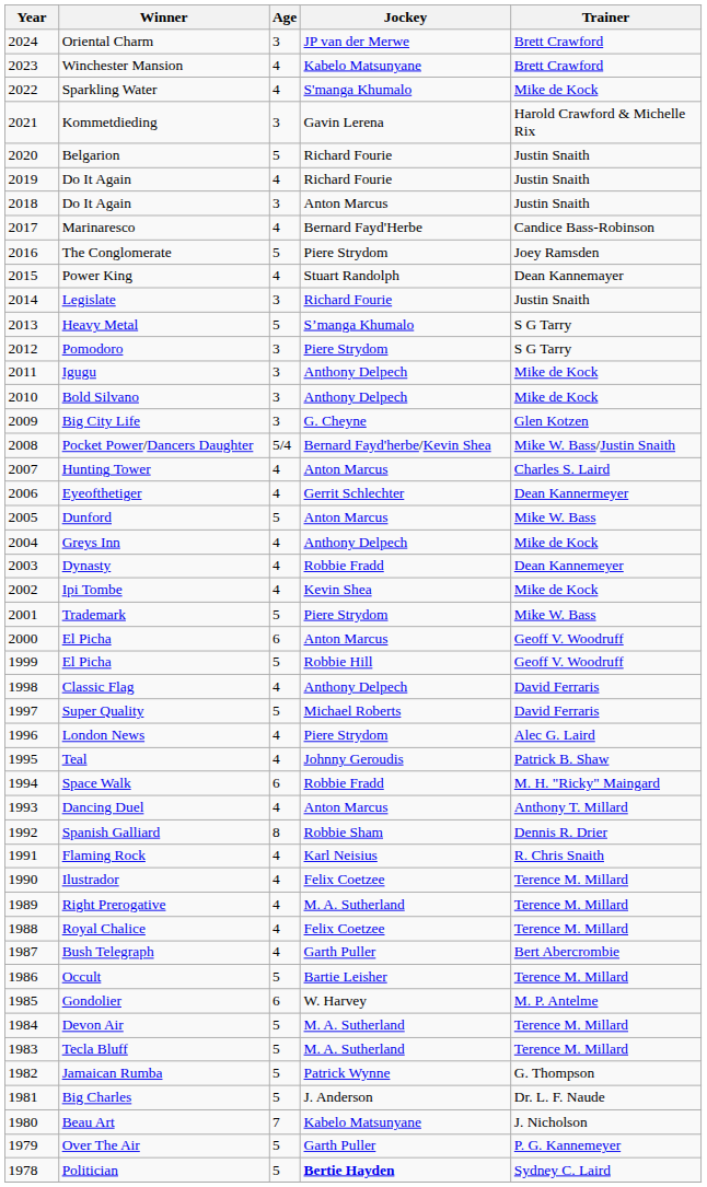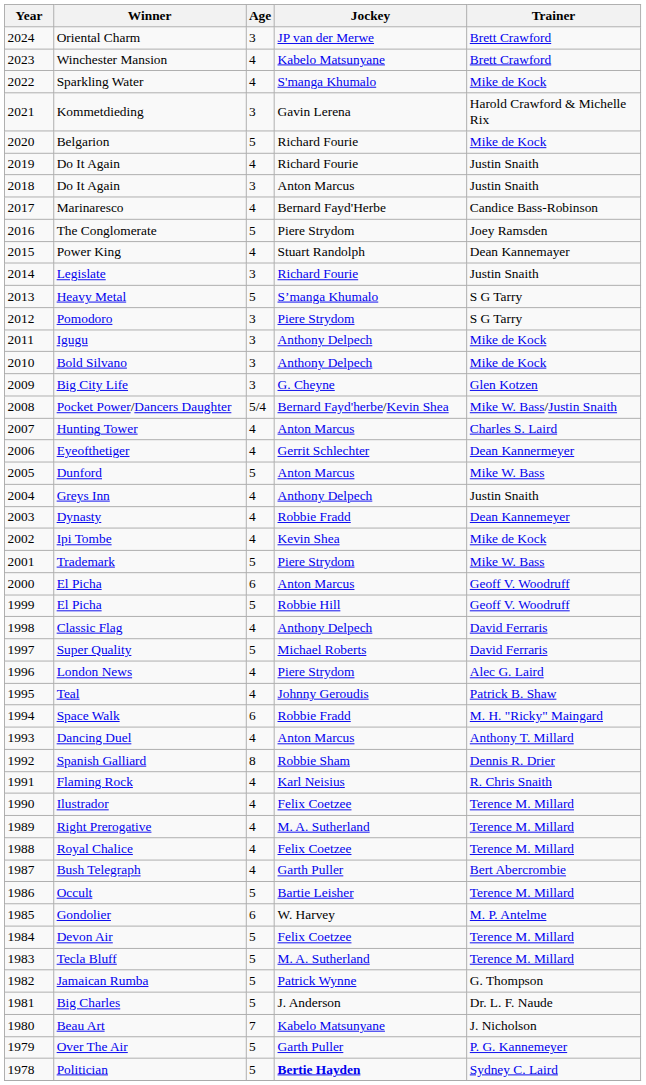 <table class="wikitable sortable" style="font-size:90%">
 <tr>
 <th style="width:46px">Year<br></th>
 <th style="width:200px">Winner<br></th>
 <th>Age<br></th>
 <th style="width:200px">Jockey<br></th>
 <th style="width:180px">Trainer<br></th>
 </tr>
 <tr>
 <td>2024</td>
 <td>Oriental Charm</td>
 <td>3</td>
 <td><a href='#'>JP van der Merwe</a></td>
 <td><a href='#'>Brett Crawford</a></td>
 </tr>
 <tr>
 <td>2023</td>
 <td>Winchester Mansion</td>
 <td>4</td>
 <td><a href='#'>Kabelo Matsunyane</a></td>
 <td><a href='#'>Brett Crawford</a></td>
 </tr>
 <tr>
 <td>2022</td>
 <td>Sparkling Water</td>
 <td>4</td>
 <td><a href='#'>S'manga Khumalo</a></td>
 <td><a href='#'>Mike de Kock</a></td>
 </tr>
 <tr>
 <td>2021</td>
 <td>Kommetdieding</td>
 <td>3</td>
 <td>Gavin Lerena</td>
 <td>Harold Crawford & Michelle Rix</td>
 </tr>
 <tr>
 <td>2020</td>
 <td>Belgarion</td>
 <td>5</td>
 <td>Richard Fourie</td>
-<td>Justin Snaith</td>
+<td><a href='#'>Mike de Kock</a></td>
 </tr>
 <tr>
 <td>2019</td>
 <td>Do It Again</td>
 <td>4</td>
 <td>Richard Fourie</td>
 <td>Justin Snaith</td>
 </tr>
 <tr>
 <td>2018</td>
 <td>Do It Again</td>
 <td>3</td>
 <td>Anton Marcus</td>
 <td>Justin Snaith</td>
 </tr>
 <tr>
 <td>2017</td>
 <td>Marinaresco</td>
 <td>4</td>
 <td>Bernard Fayd'Herbe</td>
 <td>Candice Bass-Robinson</td>
 </tr>
 <tr>
 <td>2016</td>
 <td>The Conglomerate</td>
 <td>5</td>
 <td>Piere Strydom</td>
 <td>Joey Ramsden</td>
 </tr>
 <tr>
 <td>2015</td>
 <td>Power King</td>
 <td>4</td>
 <td>Stuart Randolph</td>
 <td>Dean Kannemayer</td>
 </tr>
 <tr>
 <td>2014</td>
 <td><a href='#'>Legislate</a></td>
 <td>3</td>
 <td><a href='#'>Richard Fourie</a></td>
 <td>Justin Snaith</td>
 </tr>
 <tr>
 <td>2013</td>
 <td><a href='#'>Heavy Metal</a></td>
 <td>5</td>
 <td><a href='#'>S’manga Khumalo</a></td>
 <td>S G Tarry</td>
 </tr>
 <tr>
 <td>2012</td>
 <td><a href='#'>Pomodoro</a></td>
 <td>3</td>
 <td><a href='#'>Piere Strydom</a></td>
 <td>S G Tarry</td>
 </tr>
 <tr>
 <td>2011</td>
 <td><a href='#'>Igugu</a></td>
 <td>3</td>
 <td><a href='#'>Anthony Delpech</a></td>
 <td><a href='#'>Mike de Kock</a></td>
 </tr>
 <tr>
 <td>2010</td>
 <td><a href='#'>Bold Silvano</a></td>
 <td>3</td>
 <td><a href='#'>Anthony Delpech</a></td>
 <td><a href='#'>Mike de Kock</a></td>
 </tr>
 <tr>
 <td>2009</td>
 <td><a href='#'>Big City Life</a></td>
 <td>3</td>
 <td><a href='#'>G. Cheyne</a></td>
 <td><a href='#'>Glen Kotzen</a></td>
 </tr>
 <tr>
 <td>2008</td>
 <td><a href='#'>Pocket Power</a>/<a href='#'>Dancers Daughter</a></td>
 <td>5/4</td>
 <td><a href='#'>Bernard Fayd'herbe</a>/<a href='#'>Kevin Shea</a></td>
 <td><a href='#'>Mike W. Bass</a>/<a href='#'>Justin Snaith</a></td>
 </tr>
 <tr>
 <td>2007</td>
 <td><a href='#'>Hunting Tower</a></td>
 <td>4</td>
 <td><a href='#'>Anton Marcus</a></td>
 <td><a href='#'>Charles S. Laird</a></td>
 </tr>
 <tr>
 <td>2006</td>
 <td><a href='#'>Eyeofthetiger</a></td>
 <td>4</td>
 <td><a href='#'>Gerrit Schlechter</a></td>
 <td><a href='#'>Dean Kannermeyer</a></td>
 </tr>
 <tr>
 <td>2005</td>
 <td><a href='#'>Dunford</a></td>
 <td>5</td>
 <td><a href='#'>Anton Marcus</a></td>
 <td><a href='#'>Mike W. Bass</a></td>
 </tr>
 <tr>
 <td>2004</td>
 <td><a href='#'>Greys Inn</a></td>
 <td>4</td>
 <td><a href='#'>Anthony Delpech</a></td>
-<td><a href='#'>Mike de Kock</a></td>
+<td>Justin Snaith</td>
 </tr>
 <tr>
 <td>2003</td>
 <td><a href='#'>Dynasty</a></td>
 <td>4</td>
 <td><a href='#'>Robbie Fradd</a></td>
 <td><a href='#'>Dean Kannemeyer</a></td>
 </tr>
 <tr>
 <td>2002</td>
 <td><a href='#'>Ipi Tombe</a></td>
 <td>4</td>
 <td><a href='#'>Kevin Shea</a></td>
 <td><a href='#'>Mike de Kock</a></td>
 </tr>
 <tr>
 <td>2001</td>
 <td><a href='#'>Trademark</a></td>
 <td>5</td>
 <td><a href='#'>Piere Strydom</a></td>
 <td><a href='#'>Mike W. Bass</a></td>
 </tr>
 <tr>
 <td>2000</td>
 <td><a href='#'>El Picha</a></td>
 <td>6</td>
 <td><a href='#'>Anton Marcus</a></td>
 <td><a href='#'>Geoff V. Woodruff</a></td>
 </tr>
 <tr>
 <td>1999</td>
 <td><a href='#'>El Picha</a></td>
 <td>5</td>
 <td><a href='#'>Robbie Hill</a></td>
 <td><a href='#'>Geoff V. Woodruff</a></td>
 </tr>
 <tr>
 <td>1998</td>
 <td><a href='#'>Classic Flag</a></td>
 <td>4</td>
 <td><a href='#'>Anthony Delpech</a></td>
 <td><a href='#'>David Ferraris</a></td>
 </tr>
 <tr>
 <td>1997</td>
 <td><a href='#'>Super Quality</a></td>
 <td>5</td>
 <td><a href='#'>Michael Roberts</a></td>
 <td><a href='#'>David Ferraris</a></td>
 </tr>
 <tr>
 <td>1996</td>
 <td><a href='#'>London News</a></td>
 <td>4</td>
 <td><a href='#'>Piere Strydom</a></td>
 <td><a href='#'>Alec G. Laird</a></td>
 </tr>
 <tr>
 <td>1995</td>
 <td><a href='#'>Teal</a></td>
 <td>4</td>
 <td><a href='#'>Johnny Geroudis</a></td>
 <td><a href='#'>Patrick B. Shaw</a></td>
 </tr>
 <tr>
 <td>1994</td>
 <td><a href='#'>Space Walk</a></td>
 <td>6</td>
 <td><a href='#'>Robbie Fradd</a></td>
 <td><a href='#'>M. H. "Ricky" Maingard</a></td>
 </tr>
 <tr>
 <td>1993</td>
 <td><a href='#'>Dancing Duel</a></td>
 <td>4</td>
 <td><a href='#'>Anton Marcus</a></td>
 <td><a href='#'>Anthony T. Millard</a></td>
 </tr>
 <tr>
 <td>1992</td>
 <td><a href='#'>Spanish Galliard</a></td>
 <td>8</td>
 <td><a href='#'>Robbie Sham</a></td>
 <td><a href='#'>Dennis R. Drier</a></td>
 </tr>
 <tr>
 <td>1991</td>
 <td><a href='#'>Flaming Rock</a></td>
 <td>4</td>
 <td><a href='#'>Karl Neisius</a></td>
 <td><a href='#'>R. Chris Snaith</a></td>
 </tr>
 <tr>
 <td>1990</td>
 <td><a href='#'>Ilustrador</a></td>
 <td>4</td>
 <td><a href='#'>Felix Coetzee</a></td>
 <td><a href='#'>Terence M. Millard</a></td>
 </tr>
 <tr>
 <td>1989</td>
 <td><a href='#'>Right Prerogative</a></td>
 <td>4</td>
 <td><a href='#'>M. A. Sutherland</a></td>
 <td><a href='#'>Terence M. Millard</a></td>
 </tr>
 <tr>
 <td>1988</td>
 <td><a href='#'>Royal Chalice</a></td>
 <td>4</td>
 <td><a href='#'>Felix Coetzee</a></td>
 <td><a href='#'>Terence M. Millard</a></td>
 </tr>
 <tr>
 <td>1987</td>
 <td><a href='#'>Bush Telegraph</a></td>
 <td>4</td>
 <td><a href='#'>Garth Puller</a></td>
 <td><a href='#'>Bert Abercrombie</a></td>
 </tr>
 <tr>
 <td>1986</td>
 <td><a href='#'>Occult</a></td>
 <td>5</td>
 <td><a href='#'>Bartie Leisher</a></td>
 <td><a href='#'>Terence M. Millard</a></td>
 </tr>
 <tr>
 <td>1985</td>
 <td><a href='#'>Gondolier</a></td>
 <td>6</td>
 <td>W. Harvey</td>
 <td><a href='#'>M. P. Antelme</a></td>
 </tr>
 <tr>
 <td>1984</td>
 <td><a href='#'>Devon Air</a></td>
 <td>5</td>
-<td><a href='#'>M. A. Sutherland</a></td>
+<td><a href='#'>Felix Coetzee</a></td>
 <td><a href='#'>Terence M. Millard</a></td>
 </tr>
 <tr>
 <td>1983</td>
 <td><a href='#'>Tecla Bluff</a></td>
 <td>5</td>
 <td><a href='#'>M. A. Sutherland</a></td>
 <td><a href='#'>Terence M. Millard</a></td>
 </tr>
 <tr>
 <td>1982</td>
 <td><a href='#'>Jamaican Rumba</a></td>
 <td>5</td>
 <td><a href='#'>Patrick Wynne</a></td>
 <td>G. Thompson</td>
 </tr>
 <tr>
 <td>1981</td>
 <td><a href='#'>Big Charles</a></td>
 <td>5</td>
 <td>J. Anderson</td>
 <td>Dr. L. F. Naude</td>
 </tr>
 <tr>
 <td>1980</td>
 <td><a href='#'>Beau Art</a></td>
 <td>7</td>
 <td><a href='#'>Kabelo Matsunyane</a></td>
 <td>J. Nicholson</td>
 </tr>
 <tr>
 <td>1979</td>
 <td><a href='#'>Over The Air</a></td>
 <td>5</td>
 <td><a href='#'>Garth Puller</a></td>
 <td><a href='#'>P. G. Kannemeyer</a></td>
 </tr>
 <tr>
 <td>1978</td>
 <td><a href='#'>Politician</a></td>
 <td>5</td>
 <td><strong><a href='#'>Bertie Hayden</a></strong></td>
 <td><a href='#'>Sydney C. Laird</a></td>
 </tr>
 <tr>
 </tr>
 </table>
